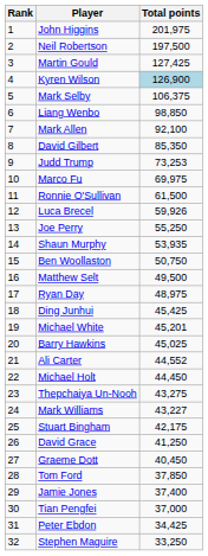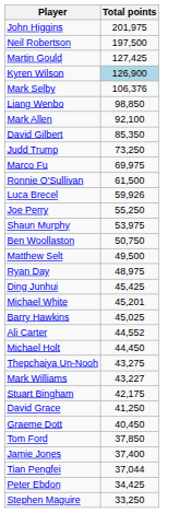 <table class="wikitable" style="font-size: 85%">
 <tr>
-<th>Rank</th>
 <th>Player</th>
 <th>Total points</th>
 </tr>
 <tr>
-<td>1</td>
 <td> <a href='#'>John Higgins</a></td>
 <td align="center">201,975</td>
 </tr>
 <tr>
-<td>2</td>
 <td> <a href='#'>Neil Robertson</a></td>
 <td align="center">197,500</td>
 </tr>
 <tr>
-<td>3</td>
 <td> <a href='#'>Martin Gould</a></td>
 <td align="center">127,425</td>
 </tr>
 <tr>
-<td>4</td>
 <td> <a href='#'>Kyren Wilson</a></td>
 <td align="center" style="background: lightblue;">126,900</td>
 </tr>
 <tr>
-<td>5</td>
 <td> <a href='#'>Mark Selby</a></td>
-<td align="center">106,375</td>
+<td align="center">106,376</td>
 </tr>
 <tr>
-<td>6</td>
 <td> <a href='#'>Liang Wenbo</a></td>
 <td align="center">98,850</td>
 </tr>
 <tr>
-<td>7</td>
 <td> <a href='#'>Mark Allen</a></td>
 <td align="center">92,100</td>
 </tr>
 <tr>
-<td>8</td>
 <td> <a href='#'>David Gilbert</a></td>
 <td align="center">85,350</td>
 </tr>
 <tr>
-<td>9</td>
 <td> <a href='#'>Judd Trump</a></td>
-<td align="center">73,253</td>
+<td align="center">73,250</td>
 </tr>
 <tr>
-<td>10</td>
 <td> <a href='#'>Marco Fu</a></td>
 <td align="center">69,975</td>
 </tr>
 <tr>
-<td>11</td>
 <td> <a href='#'>Ronnie O'Sullivan</a></td>
 <td align="center">61,500</td>
 </tr>
 <tr>
-<td>12</td>
 <td> <a href='#'>Luca Brecel</a></td>
 <td align="center">59,926</td>
 </tr>
 <tr>
-<td>13</td>
 <td> <a href='#'>Joe Perry</a></td>
 <td align="center">55,250</td>
 </tr>
 <tr>
-<td>14</td>
 <td> <a href='#'>Shaun Murphy</a></td>
-<td align="center">53,935</td>
+<td align="center">53,975</td>
 </tr>
 <tr>
-<td>15</td>
 <td> <a href='#'>Ben Woollaston</a></td>
 <td align="center">50,750</td>
 </tr>
 <tr>
-<td>16</td>
 <td> <a href='#'>Matthew Selt</a></td>
 <td align="center">49,500</td>
 </tr>
 <tr>
-<td>17</td>
 <td> <a href='#'>Ryan Day</a></td>
 <td align="center">48,975</td>
 </tr>
 <tr>
-<td>18</td>
 <td> <a href='#'>Ding Junhui</a></td>
 <td align="center">45,425</td>
 </tr>
 <tr>
-<td>19</td>
 <td> <a href='#'>Michael White</a></td>
 <td align="center">45,201</td>
 </tr>
 <tr>
-<td>20</td>
 <td> <a href='#'>Barry Hawkins</a></td>
 <td align="center">45,025</td>
 </tr>
 <tr>
-<td>21</td>
 <td> <a href='#'>Ali Carter</a></td>
 <td align="center">44,552</td>
 </tr>
 <tr>
-<td>22</td>
 <td> <a href='#'>Michael Holt</a></td>
 <td align="center">44,450</td>
 </tr>
 <tr>
-<td>23</td>
 <td> <a href='#'>Thepchaiya Un-Nooh</a></td>
 <td align="center">43,275</td>
 </tr>
 <tr>
-<td>24</td>
 <td> <a href='#'>Mark Williams</a></td>
 <td align="center">43,227</td>
 </tr>
 <tr>
-<td>25</td>
 <td> <a href='#'>Stuart Bingham</a></td>
 <td align="center">42,175</td>
 </tr>
 <tr>
-<td>26</td>
 <td> <a href='#'>David Grace</a></td>
 <td align="center">41,250</td>
 </tr>
 <tr>
-<td>27</td>
 <td> <a href='#'>Graeme Dott</a></td>
 <td align="center">40,450</td>
 </tr>
 <tr>
-<td>28</td>
 <td> <a href='#'>Tom Ford</a></td>
 <td align="center">37,850</td>
 </tr>
 <tr>
-<td>29</td>
 <td> <a href='#'>Jamie Jones</a></td>
 <td align="center">37,400</td>
 </tr>
 <tr>
-<td>30</td>
 <td> <a href='#'>Tian Pengfei</a></td>
-<td align="center">37,000</td>
+<td align="center">37,044</td>
 </tr>
 <tr>
-<td>31</td>
 <td> <a href='#'>Peter Ebdon</a></td>
 <td align="center">34,425</td>
 </tr>
 <tr>
-<td>32</td>
 <td> <a href='#'>Stephen Maguire</a></td>
 <td align="center">33,250</td>
 </tr>
 </table>
